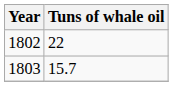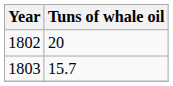 <table class=" wikitable">
 <tr>
 <th>Year</th>
 <th>Tuns of whale oil</th>
 </tr>
 <tr>
 <td>1802</td>
-<td>22</td>
+<td>20</td>
 </tr>
 <tr>
 <td>1803</td>
 <td>15.7</td>
 </tr>
 <tr>
 </tr>
 </table>
